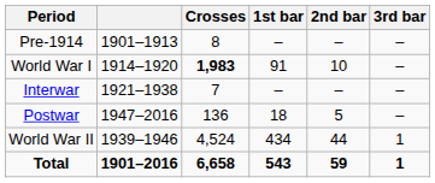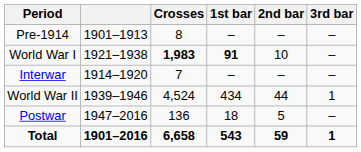 <table class="wikitable">
 <tr>
 <th>Period</th>
 <th></th>
 <th align=center>Crosses</th>
 <th>1st bar</th>
 <th>2nd bar</th>
 <th>3rd bar</th>
 </tr>
 <tr>
 <td align=center>Pre-1914</td>
 <td align="center">1901–1913</td>
 <td align=center>8</td>
 <td align=center>–</td>
 <td align=center>–</td>
 <td align=center>–</td>
 </tr>
 <tr>
 <td align=center>World War I</td>
-<td align=center>1914–1920</td>
+<td align="center">1921–1938</td>
 <td align=center><strong>1,983</strong></td>
-<td align=center>91</td>
+<td align=center><strong>91</strong></td>
 <td align=center>10</td>
 <td align=center>–</td>
 </tr>
 <tr>
 <td align=center><a href='#'>Interwar</a></td>
-<td align="center">1921–1938</td>
+<td align=center>1914–1920</td>
 <td align=center>7</td>
 <td align=center>–</td>
 <td align=center>–</td>
-<td align=center>–</td>
-</tr>
-<tr>
-<td align=center><a href='#'>Postwar</a></td>
-<td align="center">1947–2016</td>
-<td align=center>136</td>
-<td align=center>18</td>
-<td align=center>5</td>
 <td align=center>–</td>
 </tr>
 <tr>
 <td align=center>World War II</td>
 <td align=center>1939–1946</td>
 <td align=center>4,524</td>
 <td align=center>434</td>
 <td align=center>44</td>
 <td align=center>1</td>
 </tr>
 <tr>
+<td align=center><a href='#'>Postwar</a></td>
+<td align="center">1947–2016</td>
+<td align=center>136</td>
+<td align=center>18</td>
+<td align=center>5</td>
+<td align=center>–</td>
+</tr>
+<tr>
 <td align=center><strong>Total</strong></td>
 <td align=center><strong>1901–2016</strong></td>
 <td align=center><strong>6,658</strong></td>
 <td align=center><strong>543</strong></td>
 <td align=center><strong>59</strong></td>
 <td align=center><strong>1</strong></td>
 </tr>
 </table>
